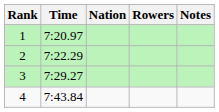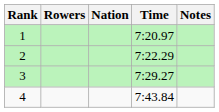 <table class="wikitable sortable" style="text-align:center">
 <tr>
 <th>Rank</th>
+<th>Rowers</th>
+<th>Nation</th>
 <th>Time</th>
-<th>Nation</th>
-<th>Rowers</th>
 <th>Notes</th>
 </tr>
 <tr bgcolor=bbf3bb>
 <td>1</td>
+<td align=left data-sort-value="Eyres, Annabel"></td>
+<td align=left></td>
 <td>7:20.97</td>
-<td align=left></td>
-<td align=left data-sort-value="Eyres, Annabel"></td>
 <td></td>
 </tr>
 <tr bgcolor=bbf3bb>
 <td>2</td>
+<td align=left data-sort-value="Ryder, Cindy"></td>
+<td align=left></td>
 <td>7:22.29</td>
-<td align=left></td>
-<td align=left data-sort-value="Ryder, Cindy"></td>
 <td></td>
 </tr>
 <tr bgcolor=bbf3bb>
 <td>3</td>
+<td align=left data-sort-value="García, Martha"></td>
+<td align=left></td>
 <td>7:29.27</td>
-<td align=left></td>
-<td align=left data-sort-value="García, Martha"></td>
 <td></td>
 </tr>
 <tr>
 <td>4</td>
+<td align=left data-sort-value="Punk, Edit"></td>
+<td align=left></td>
 <td>7:43.84</td>
-<td align=left></td>
-<td align=left data-sort-value="Punk, Edit"></td>
 <td></td>
 </tr>
 </table>
